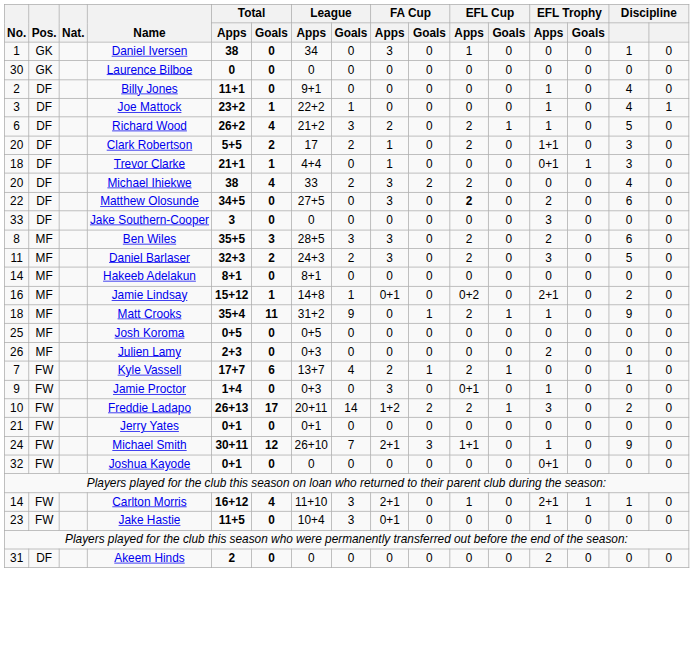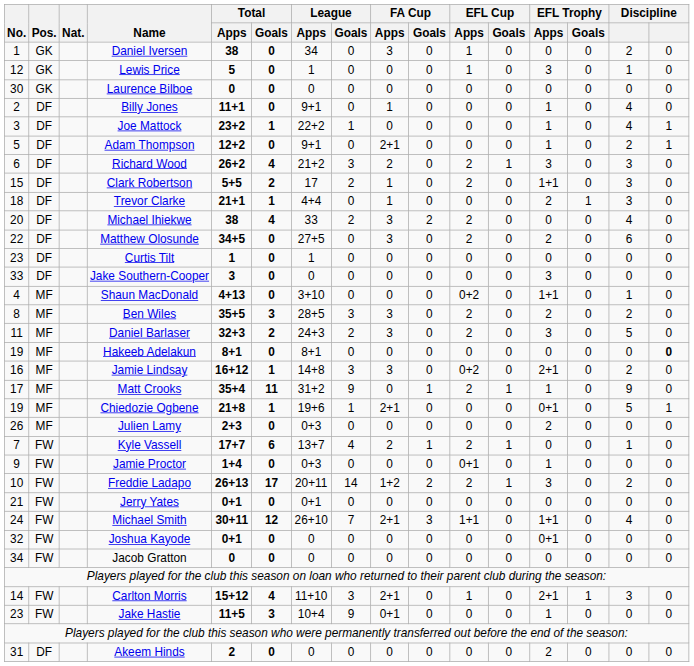 <table class="wikitable sortable" style="text-align:center">
 <tr>
 <th rowspan="2" style="vertical-align:bottom;">No.</th>
 <th rowspan="2" style="vertical-align:bottom;">Pos.</th>
 <th rowspan="2" style="vertical-align:bottom;">Nat.</th>
 <th rowspan="2" style="vertical-align:bottom;">Name</th>
 <th colspan="2" style="width:100px;">Total</th>
 <th colspan="2" style="width:100px;">League</th>
 <th colspan="2" style="width:100px;">FA Cup</th>
 <th colspan="2" style="width:100px;">EFL Cup</th>
 <th colspan="2" style="width:100px;">EFL Trophy</th>
 <th colspan="2" style="width:100px;">Discipline</th>
 </tr>
 <tr>
 <th>Apps</th>
 <th>Goals</th>
 <th>Apps</th>
 <th>Goals</th>
 <th>Apps</th>
 <th>Goals</th>
 <th>Apps</th>
 <th>Goals</th>
 <th>Apps</th>
 <th>Goals</th>
 <th></th>
 <th></th>
 </tr>
 <tr>
 <td>1</td>
 <td>GK</td>
 <td></td>
 <td><a href='#'>Daniel Iversen</a></td>
 <td><strong>38</strong></td>
 <td><strong>0</strong></td>
 <td>34</td>
 <td>0</td>
 <td>3</td>
 <td>0</td>
 <td>1</td>
 <td>0</td>
 <td>0</td>
 <td>0</td>
+<td>2</td>
+<td>0</td>
+</tr>
+<tr>
+<td>12</td>
+<td>GK</td>
+<td></td>
+<td><a href='#'>Lewis Price</a></td>
+<td><strong>5</strong></td>
+<td><strong>0</strong></td>
+<td>1</td>
+<td>0</td>
+<td>0</td>
+<td>0</td>
+<td>1</td>
+<td>0</td>
+<td>3</td>
+<td>0</td>
 <td>1</td>
 <td>0</td>
 </tr>
 <tr>
 <td>30</td>
 <td>GK</td>
 <td></td>
 <td><a href='#'>Laurence Bilboe</a></td>
 <td><strong>0</strong></td>
 <td><strong>0</strong></td>
 <td>0</td>
 <td>0</td>
 <td>0</td>
 <td>0</td>
 <td>0</td>
 <td>0</td>
 <td>0</td>
 <td>0</td>
 <td>0</td>
 <td>0</td>
 </tr>
 <tr>
 <td>2</td>
 <td>DF</td>
 <td></td>
 <td><a href='#'>Billy Jones</a></td>
 <td><strong>11+1</strong></td>
 <td><strong>0</strong></td>
 <td>9+1</td>
 <td>0</td>
-<td>0</td>
+<td>1</td>
 <td>0</td>
 <td>0</td>
 <td>0</td>
 <td>1</td>
 <td>0</td>
 <td>4</td>
 <td>0</td>
 </tr>
 <tr>
 <td>3</td>
 <td>DF</td>
 <td></td>
 <td><a href='#'>Joe Mattock</a></td>
 <td><strong>23+2</strong></td>
 <td><strong>1</strong></td>
 <td>22+2</td>
 <td>1</td>
 <td>0</td>
 <td>0</td>
 <td>0</td>
 <td>0</td>
 <td>1</td>
 <td>0</td>
 <td>4</td>
 <td>1</td>
 </tr>
 <tr>
+<td>5</td>
+<td>DF</td>
+<td></td>
+<td><a href='#'>Adam Thompson</a></td>
+<td><strong>12+2</strong></td>
+<td><strong>0</strong></td>
+<td>9+1</td>
+<td>0</td>
+<td>2+1</td>
+<td>0</td>
+<td>0</td>
+<td>0</td>
+<td>1</td>
+<td>0</td>
+<td>2</td>
+<td>1</td>
+</tr>
+<tr>
 <td>6</td>
 <td>DF</td>
 <td></td>
 <td><a href='#'>Richard Wood</a></td>
 <td><strong>26+2</strong></td>
 <td><strong>4</strong></td>
 <td>21+2</td>
 <td>3</td>
 <td>2</td>
 <td>0</td>
 <td>2</td>
 <td>1</td>
-<td>1</td>
+<td>3</td>
 <td>0</td>
-<td>5</td>
+<td>3</td>
 <td>0</td>
 </tr>
 <tr>
-<td>20</td>
+<td>15</td>
 <td>DF</td>
 <td></td>
 <td><a href='#'>Clark Robertson</a></td>
 <td><strong>5+5</strong></td>
 <td><strong>2</strong></td>
 <td>17</td>
 <td>2</td>
 <td>1</td>
 <td>0</td>
 <td>2</td>
 <td>0</td>
 <td>1+1</td>
 <td>0</td>
 <td>3</td>
 <td>0</td>
 </tr>
 <tr>
 <td>18</td>
 <td>DF</td>
 <td></td>
 <td><a href='#'>Trevor Clarke</a></td>
 <td><strong>21+1</strong></td>
 <td><strong>1</strong></td>
 <td>4+4</td>
 <td>0</td>
 <td>1</td>
 <td>0</td>
 <td>0</td>
 <td>0</td>
-<td>0+1</td>
+<td>2</td>
 <td>1</td>
 <td>3</td>
 <td>0</td>
 </tr>
 <tr>
 <td>20</td>
 <td>DF</td>
 <td></td>
 <td><a href='#'>Michael Ihiekwe</a></td>
 <td><strong>38</strong></td>
 <td><strong>4</strong></td>
 <td>33</td>
 <td>2</td>
 <td>3</td>
 <td>2</td>
 <td>2</td>
 <td>0</td>
 <td>0</td>
 <td>0</td>
 <td>4</td>
 <td>0</td>
 </tr>
 <tr>
 <td>22</td>
 <td>DF</td>
 <td></td>
 <td><a href='#'>Matthew Olosunde</a></td>
 <td><strong>34+5</strong></td>
 <td><strong>0</strong></td>
 <td>27+5</td>
 <td>0</td>
 <td>3</td>
 <td>0</td>
-<td><strong>2</strong></td>
+<td>2</td>
 <td>0</td>
 <td>2</td>
 <td>0</td>
 <td>6</td>
+<td>0</td>
+</tr>
+<tr>
+<td>23</td>
+<td>DF</td>
+<td></td>
+<td><a href='#'>Curtis Tilt</a></td>
+<td><strong>1</strong></td>
+<td><strong>0</strong></td>
+<td>1</td>
+<td>0</td>
+<td>0</td>
+<td>0</td>
+<td>0</td>
+<td>0</td>
+<td>0</td>
+<td>0</td>
+<td>0</td>
 <td>0</td>
 </tr>
 <tr>
 <td>33</td>
 <td>DF</td>
 <td></td>
 <td><a href='#'>Jake Southern-Cooper</a></td>
 <td><strong>3</strong></td>
 <td><strong>0</strong></td>
 <td>0</td>
 <td>0</td>
 <td>0</td>
 <td>0</td>
 <td>0</td>
 <td>0</td>
 <td>3</td>
 <td>0</td>
 <td>0</td>
 <td>0</td>
 </tr>
 <tr>
+<td>4</td>
+<td>MF</td>
+<td></td>
+<td><a href='#'>Shaun MacDonald</a></td>
+<td><strong>4+13</strong></td>
+<td><strong>0</strong></td>
+<td>3+10</td>
+<td>0</td>
+<td>0</td>
+<td>0</td>
+<td>0+2</td>
+<td>0</td>
+<td>1+1</td>
+<td>0</td>
+<td>1</td>
+<td>0</td>
+</tr>
+<tr>
 <td>8</td>
 <td>MF</td>
 <td></td>
 <td><a href='#'>Ben Wiles</a></td>
 <td><strong>35+5</strong></td>
 <td><strong>3</strong></td>
 <td>28+5</td>
 <td>3</td>
 <td>3</td>
 <td>0</td>
 <td>2</td>
 <td>0</td>
 <td>2</td>
 <td>0</td>
-<td>6</td>
+<td>2</td>
 <td>0</td>
 </tr>
 <tr>
 <td>11</td>
 <td>MF</td>
 <td></td>
 <td><a href='#'>Daniel Barlaser</a></td>
 <td><strong>32+3</strong></td>
 <td><strong>2</strong></td>
 <td>24+3</td>
 <td>2</td>
 <td>3</td>
 <td>0</td>
 <td>2</td>
 <td>0</td>
 <td>3</td>
 <td>0</td>
 <td>5</td>
 <td>0</td>
 </tr>
 <tr>
-<td>14</td>
+<td>19</td>
 <td>MF</td>
 <td></td>
 <td><a href='#'>Hakeeb Adelakun</a></td>
 <td><strong>8+1</strong></td>
 <td><strong>0</strong></td>
 <td>8+1</td>
 <td>0</td>
 <td>0</td>
 <td>0</td>
 <td>0</td>
 <td>0</td>
 <td>0</td>
 <td>0</td>
 <td>0</td>
-<td>0</td>
+<td><strong>0</strong></td>
 </tr>
 <tr>
 <td>16</td>
 <td>MF</td>
 <td></td>
 <td><a href='#'>Jamie Lindsay</a></td>
-<td><strong>15+12</strong></td>
+<td><strong>16+12</strong></td>
 <td><strong>1</strong></td>
 <td>14+8</td>
-<td>1</td>
-<td>0+1</td>
+<td>3</td>
+<td>3</td>
 <td>0</td>
 <td>0+2</td>
 <td>0</td>
 <td>2+1</td>
 <td>0</td>
 <td>2</td>
 <td>0</td>
 </tr>
 <tr>
-<td>18</td>
+<td>17</td>
 <td>MF</td>
 <td></td>
 <td><a href='#'>Matt Crooks</a></td>
 <td><strong>35+4</strong></td>
 <td><strong>11</strong></td>
 <td>31+2</td>
 <td>9</td>
 <td>0</td>
 <td>1</td>
 <td>2</td>
 <td>1</td>
 <td>1</td>
 <td>0</td>
 <td>9</td>
 <td>0</td>
 </tr>
 <tr>
-<td>25</td>
+<td>19</td>
 <td>MF</td>
 <td></td>
-<td><a href='#'>Josh Koroma</a></td>
-<td><strong>0+5</strong></td>
-<td><strong>0</strong></td>
-<td>0+5</td>
+<td><a href='#'>Chiedozie Ogbene</a></td>
+<td><strong>21+8</strong></td>
+<td><strong>1</strong></td>
+<td>19+6</td>
+<td>1</td>
+<td>2+1</td>
 <td>0</td>
 <td>0</td>
 <td>0</td>
+<td>0+1</td>
 <td>0</td>
-<td>0</td>
-<td>0</td>
-<td>0</td>
-<td>0</td>
-<td>0</td>
+<td>5</td>
+<td>1</td>
 </tr>
 <tr>
 <td>26</td>
 <td>MF</td>
 <td></td>
 <td><a href='#'>Julien Lamy</a></td>
 <td><strong>2+3</strong></td>
 <td><strong>0</strong></td>
 <td>0+3</td>
 <td>0</td>
 <td>0</td>
 <td>0</td>
 <td>0</td>
 <td>0</td>
 <td>2</td>
 <td>0</td>
 <td>0</td>
 <td>0</td>
 </tr>
 <tr>
 <td>7</td>
 <td>FW</td>
 <td></td>
 <td><a href='#'>Kyle Vassell</a></td>
 <td><strong>17+7</strong></td>
 <td><strong>6</strong></td>
 <td>13+7</td>
 <td>4</td>
 <td>2</td>
 <td>1</td>
 <td>2</td>
 <td>1</td>
 <td>0</td>
 <td>0</td>
 <td>1</td>
 <td>0</td>
 </tr>
 <tr>
 <td>9</td>
 <td>FW</td>
 <td></td>
 <td><a href='#'>Jamie Proctor</a></td>
 <td><strong>1+4</strong></td>
 <td><strong>0</strong></td>
 <td>0+3</td>
 <td>0</td>
-<td>3</td>
+<td>0</td>
 <td>0</td>
 <td>0+1</td>
 <td>0</td>
 <td>1</td>
 <td>0</td>
 <td>0</td>
 <td>0</td>
 </tr>
 <tr>
 <td>10</td>
 <td>FW</td>
 <td></td>
 <td><a href='#'>Freddie Ladapo</a></td>
 <td><strong>26+13</strong></td>
 <td><strong>17</strong></td>
 <td>20+11</td>
 <td>14</td>
 <td>1+2</td>
 <td>2</td>
 <td>2</td>
 <td>1</td>
 <td>3</td>
 <td>0</td>
 <td>2</td>
 <td>0</td>
 </tr>
 <tr>
 <td>21</td>
 <td>FW</td>
 <td></td>
 <td><a href='#'>Jerry Yates</a></td>
 <td><strong>0+1</strong></td>
 <td><strong>0</strong></td>
 <td>0+1</td>
 <td>0</td>
 <td>0</td>
 <td>0</td>
 <td>0</td>
 <td>0</td>
 <td>0</td>
 <td>0</td>
 <td>0</td>
 <td>0</td>
 </tr>
 <tr>
 <td>24</td>
 <td>FW</td>
 <td></td>
 <td><a href='#'>Michael Smith</a></td>
 <td><strong>30+11</strong></td>
 <td><strong>12</strong></td>
 <td>26+10</td>
 <td>7</td>
 <td>2+1</td>
 <td>3</td>
 <td>1+1</td>
 <td>0</td>
-<td>1</td>
+<td>1+1</td>
 <td>0</td>
-<td>9</td>
+<td>4</td>
 <td>0</td>
 </tr>
 <tr>
 <td>32</td>
 <td>FW</td>
 <td></td>
 <td><a href='#'>Joshua Kayode</a></td>
 <td><strong>0+1</strong></td>
 <td><strong>0</strong></td>
 <td>0</td>
 <td>0</td>
 <td>0</td>
 <td>0</td>
 <td>0</td>
 <td>0</td>
 <td>0+1</td>
 <td>0</td>
 <td>0</td>
 <td>0</td>
 </tr>
 <tr>
+<td>34</td>
+<td>FW</td>
+<td></td>
+<td>Jacob Gratton</td>
+<td><strong>0</strong></td>
+<td><strong>0</strong></td>
+<td>0</td>
+<td>0</td>
+<td>0</td>
+<td>0</td>
+<td>0</td>
+<td>0</td>
+<td>0</td>
+<td>0</td>
+<td>0</td>
+<td>0</td>
+</tr>
+<tr>
 <td colspan=16><em>Players played for the club this season on loan who returned to their parent club during the season:</em></td>
 </tr>
 <tr>
 <td>14</td>
 <td>FW</td>
 <td></td>
 <td><a href='#'>Carlton Morris</a></td>
-<td><strong>16+12</strong></td>
+<td><strong>15+12</strong></td>
 <td><strong>4</strong></td>
 <td>11+10</td>
 <td>3</td>
 <td>2+1</td>
 <td>0</td>
 <td>1</td>
 <td>0</td>
 <td>2+1</td>
 <td>1</td>
-<td>1</td>
+<td>3</td>
 <td>0</td>
 </tr>
 <tr>
 <td>23</td>
 <td>FW</td>
 <td></td>
 <td><a href='#'>Jake Hastie</a></td>
 <td><strong>11+5</strong></td>
-<td><strong>0</strong></td>
+<td><strong>3</strong></td>
 <td>10+4</td>
-<td>3</td>
+<td>9</td>
 <td>0+1</td>
 <td>0</td>
 <td>0</td>
 <td>0</td>
 <td>1</td>
 <td>0</td>
 <td>0</td>
 <td>0</td>
 </tr>
 <tr>
 <td colspan=16><em>Players played for the club this season who were permanently transferred out before the end of the season:</em></td>
 </tr>
 <tr>
 <td>31</td>
 <td>DF</td>
 <td></td>
 <td><a href='#'>Akeem Hinds</a></td>
 <td><strong>2</strong></td>
 <td><strong>0</strong></td>
 <td>0</td>
 <td>0</td>
 <td>0</td>
 <td>0</td>
 <td>0</td>
 <td>0</td>
 <td>2</td>
 <td>0</td>
 <td>0</td>
 <td>0</td>
 </tr>
 </table>
